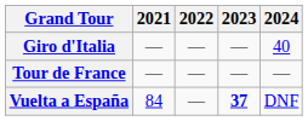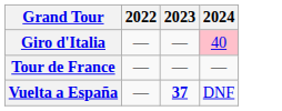 <table class="wikitable plainrowheaders">
 <tr>
 <th scope="col"><a href='#'>Grand Tour</a></th>
-<th scope="col">2021</th>
 <th scope="col">2022</th>
 <th scope="col">2023</th>
 <th scope="col">2024</th>
 </tr>
 <tr style="text-align:center;">
 <th scope="row"> <a href='#'>Giro d'Italia</a></th>
 <td>—</td>
 <td>—</td>
-<td>—</td>
-<td><a href='#'>40</a></td>
+<td style="background: pink;"><a href='#'>40</a></td>
 </tr>
 <tr style="text-align:center;">
 <th scope="row"> <a href='#'>Tour de France</a></th>
 <td>—</td>
 <td>—</td>
 <td>—</td>
-<td>—</td>
 </tr>
 <tr style="text-align:center;">
 <th scope="row"> <a href='#'>Vuelta a España</a></th>
-<td><a href='#'>84</a></td>
 <td>—</td>
 <td><strong><a href='#'>37</a></strong></td>
 <td><a href='#'>DNF</a></td>
 </tr>
 </table>
